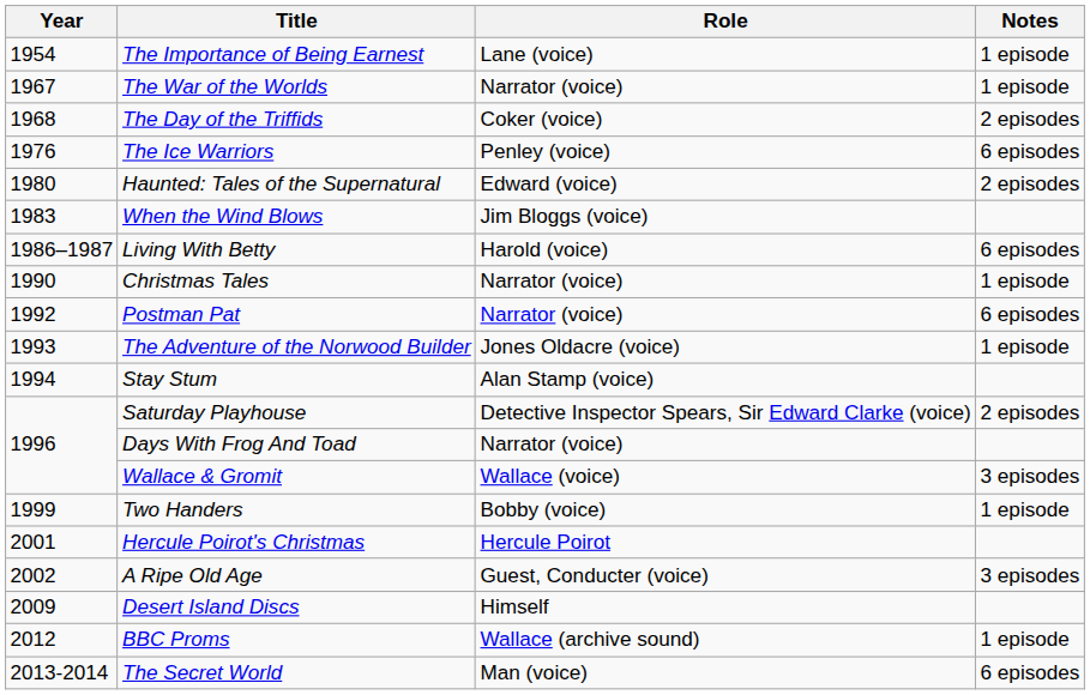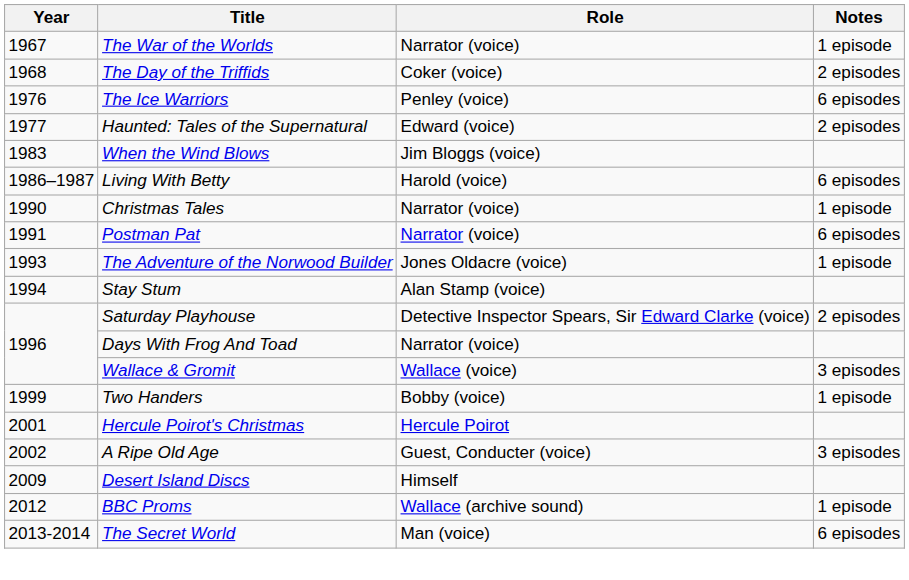 <table class="wikitable">
 <tr>
 <th>Year</th>
 <th>Title</th>
 <th>Role</th>
 <th>Notes</th>
-</tr>
-<tr>
-<td>1954</td>
-<td><em><a href='#'>The Importance of Being Earnest</a></em></td>
-<td>Lane (voice)</td>
-<td>1 episode</td>
 </tr>
 <tr>
 <td>1967</td>
 <td><em><a href='#'>The War of the Worlds</a></em></td>
 <td>Narrator (voice)</td>
 <td>1 episode</td>
 </tr>
 <tr>
 <td>1968</td>
 <td><em><a href='#'>The Day of the Triffids</a></em></td>
 <td>Coker (voice)</td>
 <td>2 episodes</td>
 </tr>
 <tr>
 <td>1976</td>
 <td><em><a href='#'>The Ice Warriors</a></em></td>
 <td>Penley (voice)</td>
 <td>6 episodes</td>
 </tr>
 <tr>
-<td>1980</td>
+<td>1977</td>
 <td><em>Haunted: Tales of the Supernatural</em></td>
 <td>Edward (voice)</td>
 <td>2 episodes</td>
 </tr>
 <tr>
 <td>1983</td>
 <td><em><a href='#'>When the Wind Blows</a></em></td>
 <td>Jim Bloggs (voice)</td>
 <td></td>
 </tr>
 <tr>
 <td>1986–1987</td>
 <td><em>Living With Betty</em></td>
 <td>Harold (voice)</td>
 <td>6 episodes</td>
 </tr>
 <tr>
 <td>1990</td>
 <td><em>Christmas Tales</em></td>
 <td>Narrator (voice)</td>
 <td>1 episode</td>
 </tr>
 <tr>
-<td>1992</td>
+<td>1991</td>
 <td><em><a href='#'>Postman Pat</a></em></td>
 <td><a href='#'>Narrator</a> (voice)</td>
 <td>6 episodes</td>
 </tr>
 <tr>
 <td>1993</td>
 <td><em><a href='#'>The Adventure of the Norwood Builder</a></em></td>
 <td>Jones Oldacre (voice)</td>
 <td>1 episode</td>
 </tr>
 <tr>
 <td>1994</td>
 <td><em>Stay Stum</em></td>
 <td>Alan Stamp (voice)</td>
 <td></td>
 </tr>
 <tr>
 <td rowspan="3">1996</td>
 <td><em>Saturday Playhouse</em></td>
 <td>Detective Inspector Spears, Sir <a href='#'>Edward Clarke</a> (voice)</td>
 <td>2 episodes</td>
 </tr>
 <tr>
 <td><em>Days With Frog And Toad</em></td>
 <td>Narrator (voice)</td>
 <td></td>
 </tr>
 <tr>
 <td><em><a href='#'>Wallace & Gromit</a></em></td>
 <td><a href='#'>Wallace</a> (voice)</td>
 <td>3 episodes</td>
 </tr>
 <tr>
 <td>1999</td>
 <td><em>Two Handers</em></td>
 <td>Bobby (voice)</td>
 <td>1 episode</td>
 </tr>
 <tr>
 <td>2001</td>
 <td><em><a href='#'>Hercule Poirot's Christmas</a></em></td>
 <td><a href='#'>Hercule Poirot</a></td>
 <td></td>
 </tr>
 <tr>
 <td>2002</td>
 <td><em>A Ripe Old Age</em></td>
 <td>Guest, Conducter (voice)</td>
 <td>3 episodes</td>
 </tr>
 <tr>
 <td>2009</td>
 <td><em><a href='#'>Desert Island Discs</a></em></td>
 <td>Himself</td>
 <td></td>
 </tr>
 <tr>
 <td>2012</td>
 <td><em><a href='#'>BBC Proms</a></em></td>
 <td><a href='#'>Wallace</a> (archive sound)</td>
 <td>1 episode</td>
 </tr>
 <tr>
 <td>2013-2014</td>
 <td><em><a href='#'>The Secret World</a></em></td>
 <td>Man (voice)</td>
 <td>6 episodes</td>
 </tr>
 </table>
